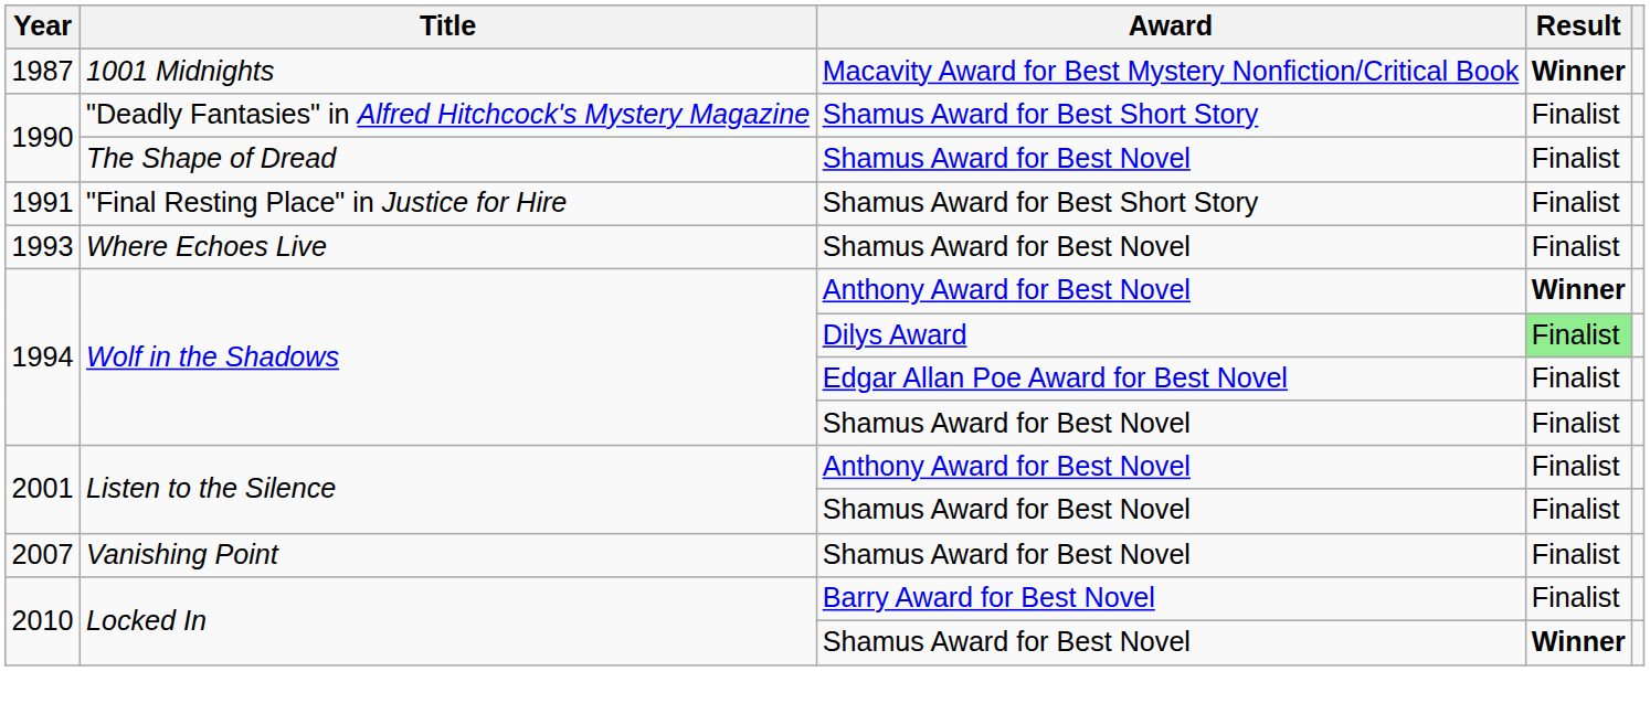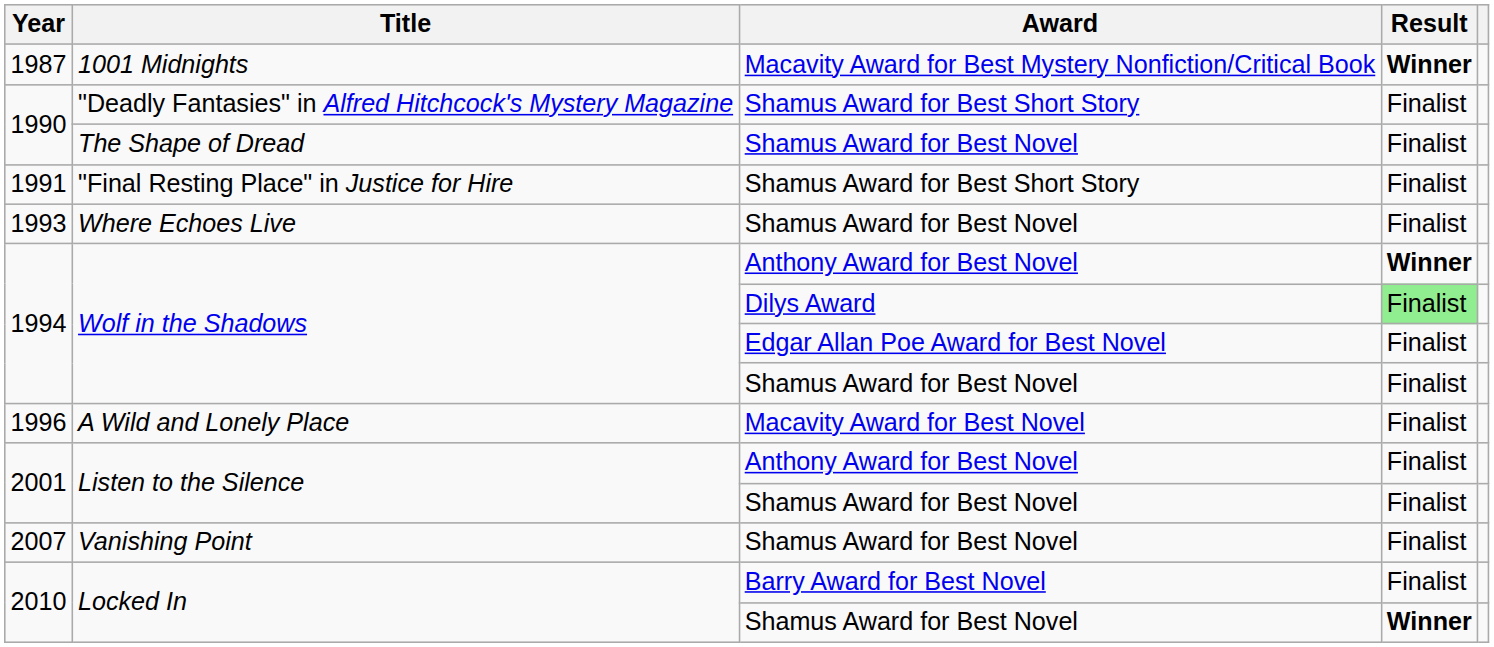 <table class="wikitable">
 <tr>
 <th>Year</th>
 <th>Title</th>
 <th>Award</th>
 <th>Result</th>
 <th></th>
 </tr>
 <tr>
 <td>1987</td>
 <td><em>1001 Midnights</em></td>
 <td><a href='#'>Macavity Award for Best Mystery Nonfiction/Critical Book</a></td>
 <td><strong>Winner</strong></td>
 <td></td>
 </tr>
 <tr>
 <td rowspan="2">1990</td>
 <td>"Deadly Fantasies" in <em><a href='#'>Alfred Hitchcock's Mystery Magazine</a></em></td>
 <td><a href='#'>Shamus Award for Best Short Story</a></td>
 <td>Finalist</td>
 <td></td>
 </tr>
 <tr>
 <td><em>The Shape of Dread</em></td>
 <td><a href='#'>Shamus Award for Best Novel</a></td>
 <td>Finalist</td>
 <td></td>
 </tr>
 <tr>
 <td>1991</td>
 <td>"Final Resting Place" in <em>Justice for Hire</em></td>
 <td>Shamus Award for Best Short Story</td>
 <td>Finalist</td>
 <td></td>
 </tr>
 <tr>
 <td>1993</td>
 <td><em>Where Echoes Live</em></td>
 <td>Shamus Award for Best Novel</td>
 <td>Finalist</td>
 <td></td>
 </tr>
 <tr>
 <td rowspan="4">1994</td>
 <td rowspan="4"><em><a href='#'>Wolf in the Shadows</a></em></td>
 <td><a href='#'>Anthony Award for Best Novel</a></td>
 <td><strong>Winner</strong></td>
 <td></td>
 </tr>
 <tr>
 <td><a href='#'>Dilys Award</a></td>
 <td style="background: lightgreen;">Finalist</td>
 <td></td>
 </tr>
 <tr>
 <td><a href='#'>Edgar Allan Poe Award for Best Novel</a></td>
 <td>Finalist</td>
 <td></td>
 </tr>
 <tr>
 <td>Shamus Award for Best Novel</td>
 <td>Finalist</td>
 <td></td>
 </tr>
 <tr>
+<td>1996</td>
+<td><em>A Wild and Lonely Place</em></td>
+<td><a href='#'>Macavity Award for Best Novel</a></td>
+<td>Finalist</td>
+<td></td>
+</tr>
+<tr>
 <td rowspan="2">2001</td>
 <td rowspan="2"><em>Listen to the Silence</em></td>
 <td><a href='#'>Anthony Award for Best Novel</a></td>
 <td>Finalist</td>
 <td></td>
 </tr>
 <tr>
 <td>Shamus Award for Best Novel</td>
 <td>Finalist</td>
 <td></td>
 </tr>
 <tr>
 <td>2007</td>
 <td><em>Vanishing Point</em></td>
 <td>Shamus Award for Best Novel</td>
 <td>Finalist</td>
 <td></td>
 </tr>
 <tr>
 <td rowspan="2">2010</td>
 <td rowspan="2"><em>Locked In</em></td>
 <td><a href='#'>Barry Award for Best Novel</a></td>
 <td>Finalist</td>
 <td></td>
 </tr>
 <tr>
 <td>Shamus Award for Best Novel</td>
 <td><strong>Winner</strong></td>
 <td></td>
 </tr>
 </table>
